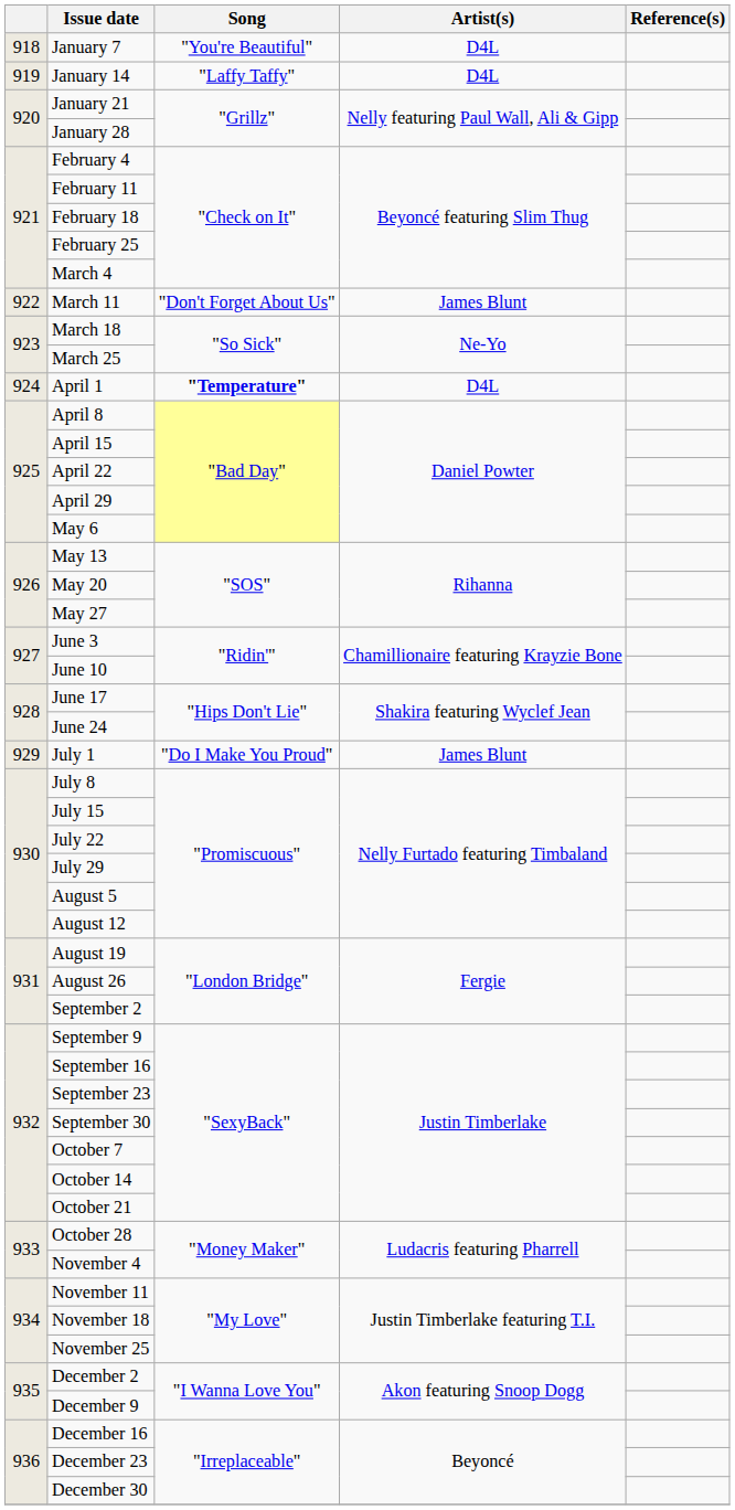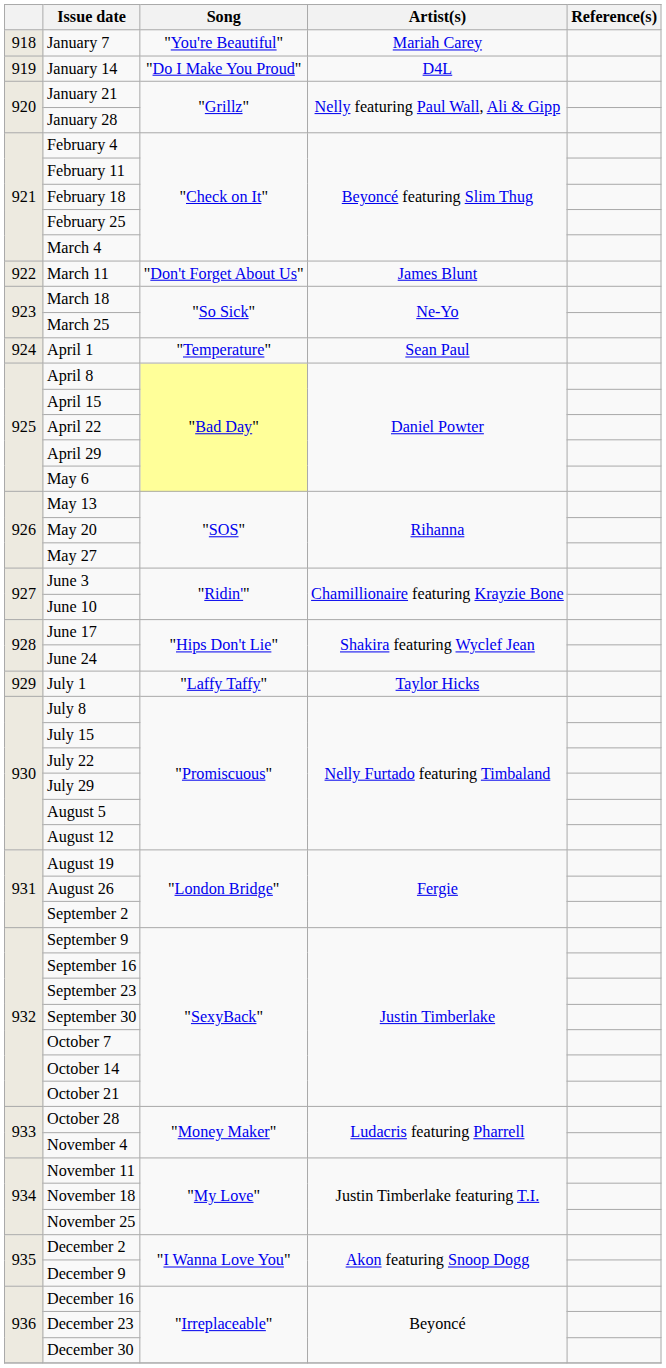 <table class="wikitable">
 <tr>
 <th width=31></th>
 <th align="left">Issue date</th>
 <th align="center">Song</th>
 <th align="center">Artist(s)</th>
 <th align="center">Reference(s)</th>
 </tr>
 <tr>
 <td bgcolor=#EDEAE0 align=center>918</td>
 <td align="left">January 7</td>
 <td align="center">"<a href='#'>You're Beautiful</a>"</td>
-<td align="center"><a href='#'>D4L</a></td>
+<td align="center"><a href='#'>Mariah Carey</a></td>
 <td align="center"></td>
 </tr>
 <tr>
 <td bgcolor=#EDEAE0 align=center>919</td>
 <td align="left">January 14</td>
-<td align="center">"<a href='#'>Laffy Taffy</a>"</td>
+<td align="center">"<a href='#'>Do I Make You Proud</a>"</td>
 <td align="center"><a href='#'>D4L</a></td>
 <td align="center"></td>
 </tr>
 <tr>
 <td bgcolor=#EDEAE0 align=center rowspan=2>920</td>
 <td align="left">January 21</td>
 <td align="center" rowspan="2">"<a href='#'>Grillz</a>"</td>
 <td align="center" rowspan="2"><a href='#'>Nelly</a> featuring <a href='#'>Paul Wall</a>, <a href='#'>Ali & Gipp</a></td>
 <td align="center"></td>
 </tr>
 <tr>
 <td align="left">January 28</td>
 <td align="center"></td>
 </tr>
 <tr>
 <td bgcolor=#EDEAE0 align=center rowspan=5>921</td>
 <td align="left">February 4</td>
 <td align="center" rowspan="5">"<a href='#'>Check on It</a>"</td>
 <td align="center" rowspan="5"><a href='#'>Beyoncé</a> featuring <a href='#'>Slim Thug</a></td>
 <td align="center"></td>
 </tr>
 <tr>
 <td align="left">February 11</td>
 <td align="center"></td>
 </tr>
 <tr>
 <td align="left">February 18</td>
 <td align="center"></td>
 </tr>
 <tr>
 <td align="left">February 25</td>
 <td align="center"></td>
 </tr>
 <tr>
 <td align="left">March 4</td>
 <td align="center"></td>
 </tr>
 <tr>
 <td bgcolor=#EDEAE0 align=center>922</td>
 <td align="left">March 11</td>
 <td align="center">"<a href='#'>Don't Forget About Us</a>"</td>
 <td align="center"><a href='#'>James Blunt</a></td>
 <td align="center"></td>
 </tr>
 <tr>
 <td bgcolor=#EDEAE0 align=center rowspan=2>923</td>
 <td align="left">March 18</td>
 <td align="center" rowspan="2">"<a href='#'>So Sick</a>"</td>
 <td align="center" rowspan="2"><a href='#'>Ne-Yo</a></td>
 <td align="center"></td>
 </tr>
 <tr>
 <td align="left">March 25</td>
 <td align="center"></td>
 </tr>
 <tr>
 <td bgcolor=#EDEAE0 align=center>924</td>
 <td align="left">April 1</td>
-<td align="center"><strong>"<a href='#'>Temperature</a>"</strong></td>
-<td align="center"><a href='#'>D4L</a></td>
+<td align="center">"<a href='#'>Temperature</a>"</td>
+<td align="center"><a href='#'>Sean Paul</a></td>
 <td align="center"></td>
 </tr>
 <tr>
 <td bgcolor=#EDEAE0 align=center rowspan=5>925</td>
 <td align="left">April 8</td>
 <td bgcolor=#FFFF99 align="center" rowspan="5">"<a href='#'>Bad Day</a>"</td>
 <td align="center" rowspan="5"><a href='#'>Daniel Powter</a></td>
 <td align="center"></td>
 </tr>
 <tr>
 <td align="left">April 15</td>
 <td align="center"></td>
 </tr>
 <tr>
 <td align="left">April 22</td>
 <td align="center"></td>
 </tr>
 <tr>
 <td align="left">April 29</td>
 <td align="center"></td>
 </tr>
 <tr>
 <td align="left">May 6</td>
 <td align="center"></td>
 </tr>
 <tr>
 <td bgcolor=#EDEAE0 align=center rowspan=3>926</td>
 <td align="left">May 13</td>
 <td align="center" rowspan="3">"<a href='#'>SOS</a>"</td>
 <td align="center" rowspan="3"><a href='#'>Rihanna</a></td>
 <td align="center"></td>
 </tr>
 <tr>
 <td align="left">May 20</td>
 <td align="center"></td>
 </tr>
 <tr>
 <td align="left">May 27</td>
 <td align="center"></td>
 </tr>
 <tr>
 <td bgcolor=#EDEAE0 align=center rowspan=2>927</td>
 <td align="left">June 3</td>
 <td align="center" rowspan="2">"<a href='#'>Ridin'</a>"</td>
 <td align="center" rowspan="2"><a href='#'>Chamillionaire</a> featuring <a href='#'>Krayzie Bone</a></td>
 <td align="center"></td>
 </tr>
 <tr>
 <td align="left">June 10</td>
 <td align="center"></td>
 </tr>
 <tr>
 <td bgcolor=#EDEAE0 align=center rowspan=2>928</td>
 <td align="let">June 17</td>
 <td align="center" rowspan="2">"<a href='#'>Hips Don't Lie</a>"</td>
 <td align="center" rowspan="2"><a href='#'>Shakira</a> featuring <a href='#'>Wyclef Jean</a></td>
 <td align="center"></td>
 </tr>
 <tr>
 <td align="left">June 24</td>
 <td align="center"></td>
 </tr>
 <tr>
 <td bgcolor=#EDEAE0 align=center>929</td>
 <td align="left">July 1</td>
-<td align="center">"<a href='#'>Do I Make You Proud</a>"</td>
-<td align="center"><a href='#'>James Blunt</a></td>
+<td align="center">"<a href='#'>Laffy Taffy</a>"</td>
+<td align="center"><a href='#'>Taylor Hicks</a></td>
 <td align="center"></td>
 </tr>
 <tr>
 <td bgcolor=#EDEAE0 align=center rowspan=6>930</td>
 <td align="left">July 8</td>
 <td align="center" rowspan="6">"<a href='#'>Promiscuous</a>"</td>
 <td align="center" rowspan="6"><a href='#'>Nelly Furtado</a> featuring <a href='#'>Timbaland</a></td>
 <td align="center"></td>
 </tr>
 <tr>
 <td align="left">July 15</td>
 <td align="center"></td>
 </tr>
 <tr>
 <td align="left">July 22</td>
 <td align="center"></td>
 </tr>
 <tr>
 <td align="left">July 29</td>
 <td align="center"></td>
 </tr>
 <tr>
 <td align="left">August 5</td>
 <td align="center"></td>
 </tr>
 <tr>
 <td align="left">August 12</td>
 <td align="center"></td>
 </tr>
 <tr>
 <td bgcolor=#EDEAE0 align=center rowspan=3>931</td>
 <td align="left">August 19</td>
 <td align="center" rowspan="3">"<a href='#'>London Bridge</a>"</td>
 <td align="center" rowspan="3"><a href='#'>Fergie</a></td>
 <td align="center"></td>
 </tr>
 <tr>
 <td align="left">August 26</td>
 <td align="center"></td>
 </tr>
 <tr>
 <td align="left">September 2</td>
 <td align="center"></td>
 </tr>
 <tr>
 <td bgcolor=#EDEAE0 align=center rowspan=7>932</td>
 <td align="left">September 9</td>
 <td align="center" rowspan="7">"<a href='#'>SexyBack</a>"</td>
 <td align="center" rowspan="7"><a href='#'>Justin Timberlake</a></td>
 <td align="center"></td>
 </tr>
 <tr>
 <td align="left">September 16</td>
 <td align="center"></td>
 </tr>
 <tr>
 <td align="left">September 23</td>
 <td align="center"></td>
 </tr>
 <tr>
 <td align="left">September 30</td>
 <td align="center"></td>
 </tr>
 <tr>
 <td align="left">October 7</td>
 <td align="center"></td>
 </tr>
 <tr>
 <td align="left">October 14</td>
 <td align="center"></td>
 </tr>
 <tr>
 <td align="left">October 21</td>
 <td align="center"></td>
 </tr>
 <tr>
 <td bgcolor=#EDEAE0 align=center rowspan=2>933</td>
 <td align="left">October 28</td>
 <td align="center" rowspan="2">"<a href='#'>Money Maker</a>"</td>
 <td align="center" rowspan="2"><a href='#'>Ludacris</a> featuring <a href='#'>Pharrell</a></td>
 <td align="center"></td>
 </tr>
 <tr>
 <td align="left">November 4</td>
 <td align="center"></td>
 </tr>
 <tr>
 <td bgcolor=#EDEAE0 align=center rowspan=3>934</td>
 <td align="left">November 11</td>
 <td align="center" rowspan="3">"<a href='#'>My Love</a>"</td>
 <td align="center" rowspan="3">Justin Timberlake featuring <a href='#'>T.I.</a></td>
 <td align="center"></td>
 </tr>
 <tr>
 <td align="left">November 18</td>
 <td align="center"></td>
 </tr>
 <tr>
 <td align="left">November 25</td>
 <td align="center"></td>
 </tr>
 <tr>
 <td bgcolor=#EDEAE0 align=center rowspan=2>935</td>
 <td align="left">December 2</td>
 <td align="center" rowspan="2">"<a href='#'>I Wanna Love You</a>"</td>
 <td align="center" rowspan="2"><a href='#'>Akon</a> featuring <a href='#'>Snoop Dogg</a></td>
 <td align="center"></td>
 </tr>
 <tr>
 <td align="left">December 9</td>
 <td align="center"></td>
 </tr>
 <tr>
 <td bgcolor=#EDEAE0 align=center rowspan=3>936</td>
 <td align="left">December 16</td>
 <td align="center" rowspan="3">"<a href='#'>Irreplaceable</a>"</td>
 <td align="center" rowspan="3">Beyoncé</td>
 <td align="center"></td>
 </tr>
 <tr>
 <td align="left">December 23</td>
 <td align="center"></td>
 </tr>
 <tr>
 <td align="left">December 30</td>
 <td align="center"></td>
 </tr>
 <tr>
 </tr>
 </table>
